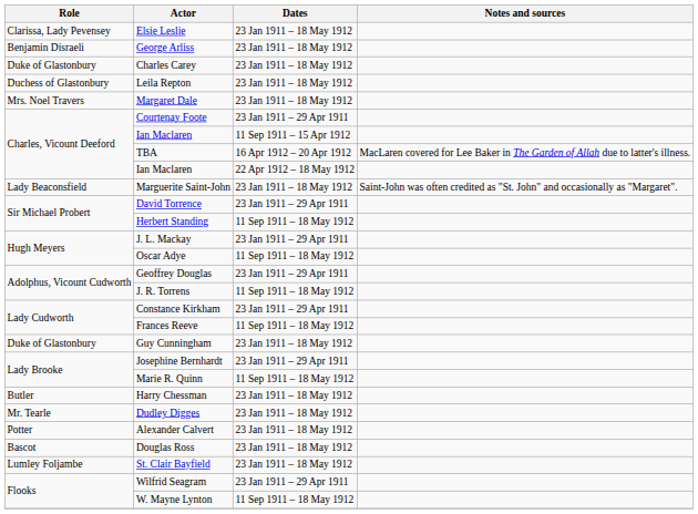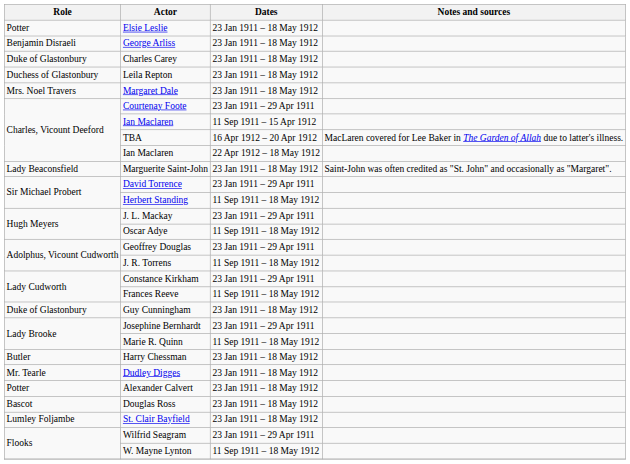 <table class="wikitable sortable plainrowheaders" style="font-size: 90%">
 <tr>
 <th scope="col">Role</th>
 <th scope="col">Actor</th>
 <th scope="col">Dates</th>
 <th scope="col">Notes and sources</th>
 </tr>
 <tr>
-<td>Clarissa, Lady Pevensey</td>
+<td>Potter</td>
 <td><a href='#'>Elsie Leslie</a></td>
 <td>23 Jan 1911 – 18 May 1912</td>
 <td></td>
 </tr>
 <tr>
 <td>Benjamin Disraeli</td>
 <td><a href='#'>George Arliss</a></td>
 <td>23 Jan 1911 – 18 May 1912</td>
 <td></td>
 </tr>
 <tr>
 <td>Duke of Glastonbury</td>
 <td>Charles Carey</td>
 <td>23 Jan 1911 – 18 May 1912</td>
 <td></td>
 </tr>
 <tr>
 <td>Duchess of Glastonbury</td>
 <td>Leila Repton</td>
 <td>23 Jan 1911 – 18 May 1912</td>
 <td></td>
 </tr>
 <tr>
 <td>Mrs. Noel Travers</td>
 <td><a href='#'>Margaret Dale</a></td>
 <td>23 Jan 1911 – 18 May 1912</td>
 <td></td>
 </tr>
 <tr>
 <td rowspan=4>Charles, Vicount Deeford</td>
 <td><a href='#'>Courtenay Foote</a></td>
 <td>23 Jan 1911 – 29 Apr 1911</td>
 <td></td>
 </tr>
 <tr>
 <td><a href='#'>Ian Maclaren</a></td>
 <td>11 Sep 1911 – 15 Apr 1912</td>
 <td></td>
 </tr>
 <tr>
 <td>TBA</td>
 <td>16 Apr 1912 – 20 Apr 1912</td>
 <td>MacLaren covered for Lee Baker in <em><a href='#'>The Garden of Allah</a></em> due to latter's illness.</td>
 </tr>
 <tr>
 <td>Ian Maclaren</td>
 <td>22 Apr 1912 – 18 May 1912</td>
 <td></td>
 </tr>
 <tr>
 <td>Lady Beaconsfield</td>
 <td>Marguerite Saint-John</td>
 <td>23 Jan 1911 – 18 May 1912</td>
 <td>Saint-John was often credited as "St. John" and occasionally as "Margaret".</td>
 </tr>
 <tr>
 <td rowspan=2>Sir Michael Probert</td>
 <td><a href='#'>David Torrence</a></td>
 <td>23 Jan 1911 – 29 Apr 1911</td>
 <td></td>
 </tr>
 <tr>
 <td><a href='#'>Herbert Standing</a></td>
 <td>11 Sep 1911 – 18 May 1912</td>
 <td></td>
 </tr>
 <tr>
 <td rowspan=2>Hugh Meyers</td>
 <td>J. L. Mackay</td>
 <td>23 Jan 1911 – 29 Apr 1911</td>
 <td></td>
 </tr>
 <tr>
 <td>Oscar Adye</td>
 <td>11 Sep 1911 – 18 May 1912</td>
 <td></td>
 </tr>
 <tr>
 <td rowspan=2>Adolphus, Vicount Cudworth</td>
 <td>Geoffrey Douglas</td>
 <td>23 Jan 1911 – 29 Apr 1911</td>
 <td></td>
 </tr>
 <tr>
 <td>J. R. Torrens</td>
 <td>11 Sep 1911 – 18 May 1912</td>
 <td></td>
 </tr>
 <tr>
 <td rowspan=2>Lady Cudworth</td>
 <td>Constance Kirkham</td>
 <td>23 Jan 1911 – 29 Apr 1911</td>
 <td></td>
 </tr>
 <tr>
 <td>Frances Reeve</td>
 <td>11 Sep 1911 – 18 May 1912</td>
 <td></td>
 </tr>
 <tr>
 <td>Duke of Glastonbury</td>
 <td>Guy Cunningham</td>
 <td>23 Jan 1911 – 18 May 1912</td>
 <td></td>
 </tr>
 <tr>
 <td rowspan=2>Lady Brooke</td>
 <td>Josephine Bernhardt</td>
 <td>23 Jan 1911 – 29 Apr 1911</td>
 <td></td>
 </tr>
 <tr>
 <td>Marie R. Quinn</td>
 <td>11 Sep 1911 – 18 May 1912</td>
 <td></td>
 </tr>
 <tr>
 <td>Butler</td>
 <td>Harry Chessman</td>
 <td>23 Jan 1911 – 18 May 1912</td>
 <td></td>
 </tr>
 <tr>
 <td>Mr. Tearle</td>
 <td><a href='#'>Dudley Digges</a></td>
 <td>23 Jan 1911 – 18 May 1912</td>
 <td></td>
 </tr>
 <tr>
 <td>Potter</td>
 <td>Alexander Calvert</td>
 <td>23 Jan 1911 – 18 May 1912</td>
 <td></td>
 </tr>
 <tr>
 <td>Bascot</td>
 <td>Douglas Ross</td>
 <td>23 Jan 1911 – 18 May 1912</td>
 <td></td>
 </tr>
 <tr>
 <td>Lumley Foljambe</td>
 <td><a href='#'>St. Clair Bayfield</a></td>
 <td>23 Jan 1911 – 18 May 1912</td>
 <td></td>
 </tr>
 <tr>
 <td rowspan=2>Flooks</td>
 <td>Wilfrid Seagram</td>
 <td>23 Jan 1911 – 29 Apr 1911</td>
 <td></td>
 </tr>
 <tr>
 <td>W. Mayne Lynton</td>
 <td>11 Sep 1911 – 18 May 1912</td>
 <td></td>
 </tr>
 <tr>
 </tr>
 </table>
